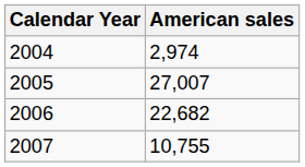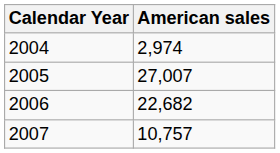 <table class="wikitable">
 <tr>
 <th>Calendar Year</th>
 <th>American sales</th>
 </tr>
 <tr>
 <td>2004</td>
 <td>2,974</td>
 </tr>
 <tr>
 <td>2005</td>
 <td>27,007</td>
 </tr>
 <tr>
 <td>2006</td>
 <td>22,682</td>
 </tr>
 <tr>
 <td>2007</td>
-<td>10,755</td>
+<td>10,757</td>
 </tr>
 </table>
